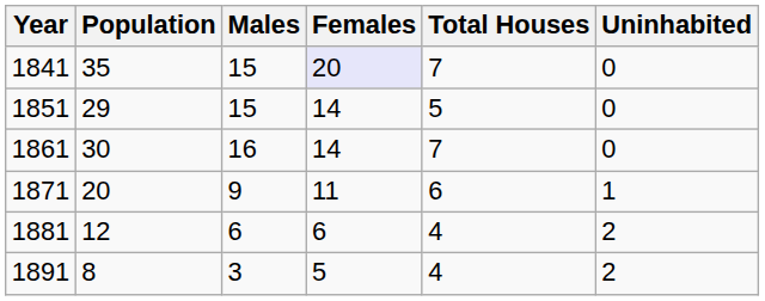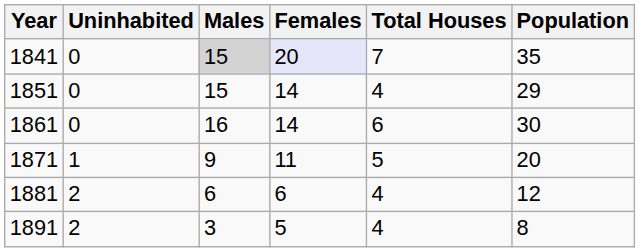 <table class="wikitable">
 <tr>
 <th>Year</th>
-<th>Population</th>
+<th>Uninhabited</th>
 <th>Males</th>
 <th>Females</th>
 <th>Total Houses</th>
-<th>Uninhabited</th>
+<th>Population</th>
 </tr>
 <tr>
 <td>1841</td>
-<td>35</td>
-<td>15</td>
+<td>0</td>
+<td style="background: lightgrey;">15</td>
 <td style="background: lavender;">20</td>
 <td>7</td>
-<td>0</td>
+<td>35</td>
 </tr>
 <tr>
 <td>1851</td>
-<td>29</td>
+<td>0</td>
 <td>15</td>
 <td>14</td>
-<td>5</td>
-<td>0</td>
+<td>4</td>
+<td>29</td>
 </tr>
 <tr>
 <td>1861</td>
-<td>30</td>
+<td>0</td>
 <td>16</td>
 <td>14</td>
-<td>7</td>
-<td>0</td>
+<td>6</td>
+<td>30</td>
 </tr>
 <tr>
 <td>1871</td>
-<td>20</td>
+<td>1</td>
 <td>9</td>
 <td>11</td>
-<td>6</td>
-<td>1</td>
+<td>5</td>
+<td>20</td>
 </tr>
 <tr>
 <td>1881</td>
-<td>12</td>
+<td>2</td>
 <td>6</td>
 <td>6</td>
 <td>4</td>
-<td>2</td>
+<td>12</td>
 </tr>
 <tr>
 <td>1891</td>
-<td>8</td>
+<td>2</td>
 <td>3</td>
 <td>5</td>
 <td>4</td>
-<td>2</td>
+<td>8</td>
 </tr>
 </table>
